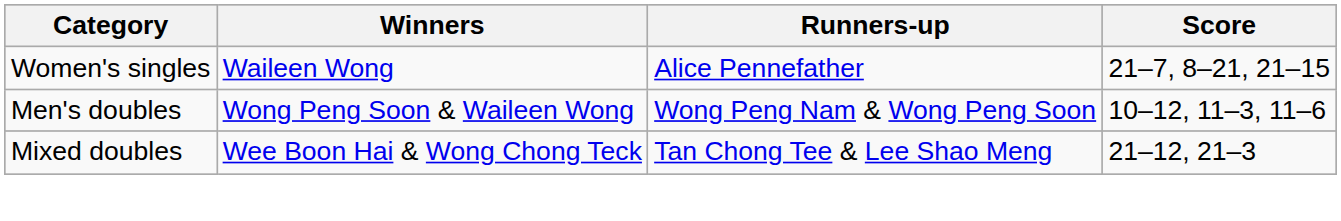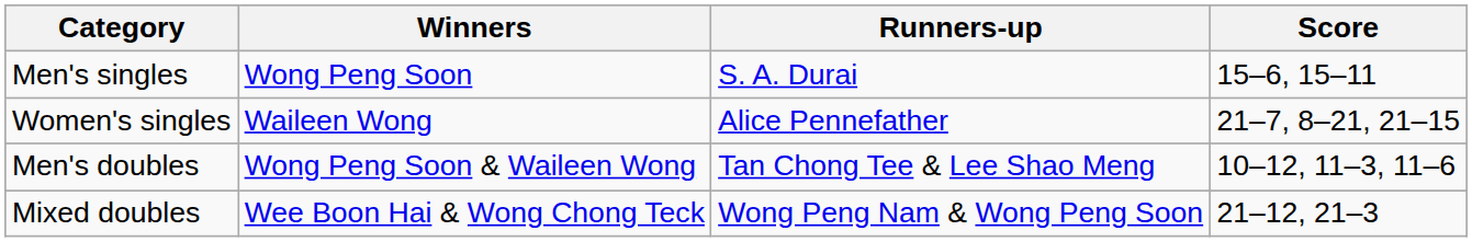 <table class="wikitable">
 <tr>
 <th>Category</th>
 <th>Winners</th>
 <th>Runners-up</th>
 <th>Score</th>
+</tr>
+<tr>
+<td>Men's singles</td>
+<td> <a href='#'>Wong Peng Soon</a></td>
+<td> <a href='#'>S. A. Durai</a></td>
+<td>15–6, 15–11</td>
 </tr>
 <tr>
 <td>Women's singles</td>
 <td> <a href='#'>Waileen Wong</a></td>
 <td> <a href='#'>Alice Pennefather</a></td>
 <td>21–7, 8–21, 21–15</td>
 </tr>
 <tr>
 <td>Men's doubles</td>
 <td> <a href='#'>Wong Peng Soon</a> & <a href='#'>Waileen Wong</a></td>
-<td> <a href='#'>Wong Peng Nam</a> & <a href='#'>Wong Peng Soon</a></td>
+<td> <a href='#'>Tan Chong Tee</a> & <a href='#'>Lee Shao Meng</a></td>
 <td>10–12, 11–3, 11–6</td>
 </tr>
 <tr>
 <td>Mixed doubles</td>
 <td> <a href='#'>Wee Boon Hai</a> & <a href='#'>Wong Chong Teck</a></td>
-<td> <a href='#'>Tan Chong Tee</a> & <a href='#'>Lee Shao Meng</a></td>
+<td> <a href='#'>Wong Peng Nam</a> & <a href='#'>Wong Peng Soon</a></td>
 <td>21–12, 21–3</td>
 </tr>
 </table>
